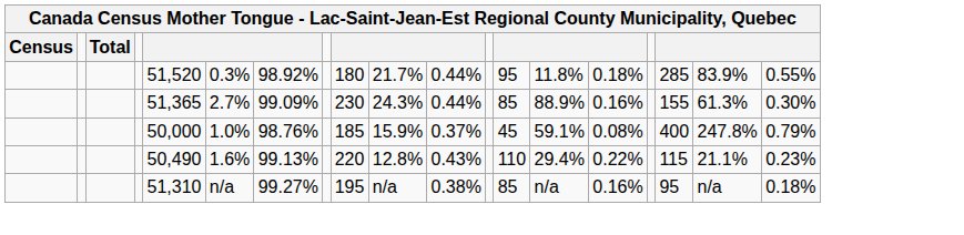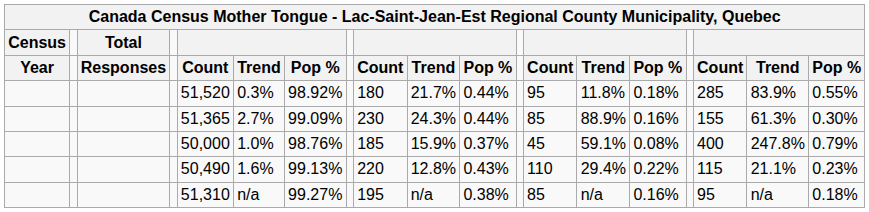 <table class="wikitable">
 <tr>
 <th colspan="19">Canada Census Mother Tongue - Lac-Saint-Jean-Est Regional County Municipality, Quebec</th>
 </tr>
 <tr>
 <th>Census</th>
 <td></td>
 <th>Total</th>
 <td colspan="1"></td>
 <th colspan="3"></th>
 <td colspan="1"></td>
 <th colspan="3"></th>
 <td colspan="1"></td>
 <th colspan="3"></th>
 <td colspan="1"></td>
 <th colspan="3"></th>
+</tr>
+<tr>
+<th>Year</th>
+<td></td>
+<th>Responses</th>
+<td></td>
+<th>Count</th>
+<th>Trend</th>
+<th>Pop %</th>
+<td></td>
+<th>Count</th>
+<th>Trend</th>
+<th>Pop %</th>
+<td></td>
+<th>Count</th>
+<th>Trend</th>
+<th>Pop %</th>
+<td></td>
+<th>Count</th>
+<th>Trend</th>
+<th>Pop %</th>
 </tr>
 <tr>
 <td></td>
 <td></td>
 <td></td>
 <td></td>
 <td>51,520</td>
 <td> 0.3%</td>
 <td>98.92%</td>
 <td></td>
 <td>180</td>
 <td> 21.7%</td>
 <td>0.44%</td>
 <td></td>
 <td>95</td>
 <td> 11.8%</td>
 <td>0.18%</td>
 <td></td>
 <td>285</td>
 <td> 83.9%</td>
 <td>0.55%</td>
 </tr>
 <tr>
 <td></td>
 <td></td>
 <td></td>
 <td></td>
 <td>51,365</td>
 <td> 2.7%</td>
 <td>99.09%</td>
 <td></td>
 <td>230</td>
 <td> 24.3%</td>
 <td>0.44%</td>
 <td></td>
 <td>85</td>
 <td> 88.9%</td>
 <td>0.16%</td>
 <td></td>
 <td>155</td>
 <td> 61.3%</td>
 <td>0.30%</td>
 </tr>
 <tr>
 <td></td>
 <td></td>
 <td></td>
 <td></td>
 <td>50,000</td>
 <td> 1.0%</td>
 <td>98.76%</td>
 <td></td>
 <td>185</td>
 <td> 15.9%</td>
 <td>0.37%</td>
 <td></td>
 <td>45</td>
 <td> 59.1%</td>
 <td>0.08%</td>
 <td></td>
 <td>400</td>
 <td> 247.8%</td>
 <td>0.79%</td>
 </tr>
 <tr>
 <td></td>
 <td></td>
 <td></td>
 <td></td>
 <td>50,490</td>
 <td> 1.6%</td>
 <td>99.13%</td>
 <td></td>
 <td>220</td>
 <td> 12.8%</td>
 <td>0.43%</td>
 <td></td>
 <td>110</td>
 <td> 29.4%</td>
 <td>0.22%</td>
 <td></td>
 <td>115</td>
 <td> 21.1%</td>
 <td>0.23%</td>
 </tr>
 <tr>
 <td></td>
 <td></td>
 <td></td>
 <td></td>
 <td>51,310</td>
 <td>n/a</td>
 <td>99.27%</td>
 <td></td>
 <td>195</td>
 <td>n/a</td>
 <td>0.38%</td>
 <td></td>
 <td>85</td>
 <td>n/a</td>
 <td>0.16%</td>
 <td></td>
 <td>95</td>
 <td>n/a</td>
 <td>0.18%</td>
 </tr>
 </table>
